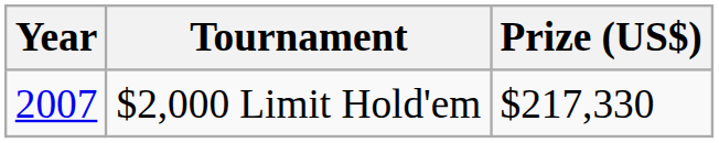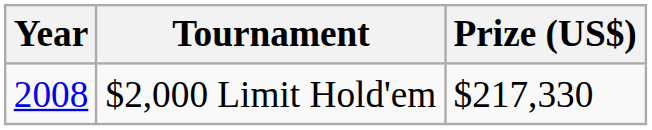 <table class="wikitable">
 <tr>
 <th>Year</th>
 <th>Tournament</th>
 <th>Prize (US$)</th>
 </tr>
 <tr>
-<td><a href='#'>2007</a></td>
+<td><a href='#'>2008</a></td>
 <td>$2,000 Limit Hold'em</td>
 <td>$217,330</td>
 </tr>
 </table>
